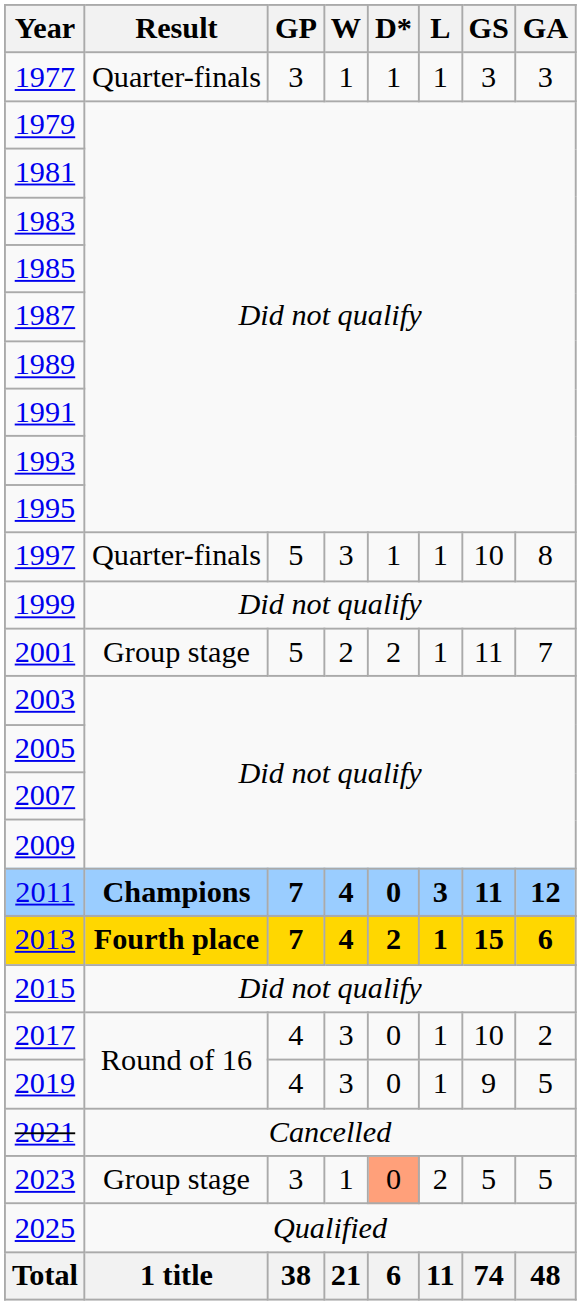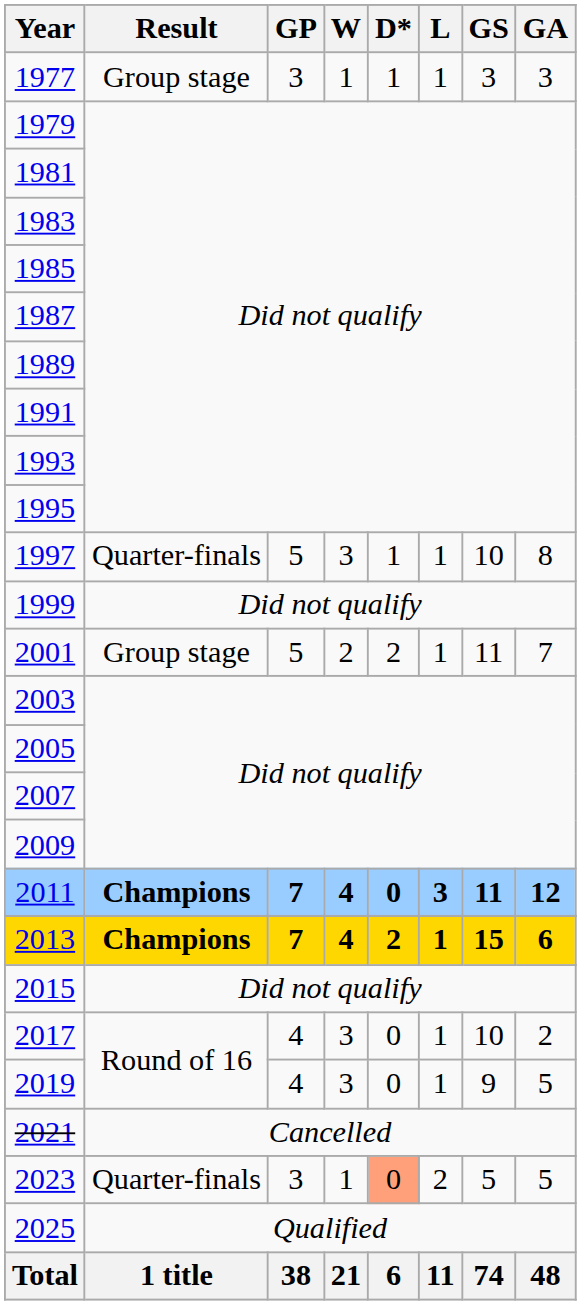 <table class="wikitable" style="text-align: center;">
 <tr>
 <th>Year</th>
 <th>Result</th>
 <th>GP</th>
 <th>W</th>
 <th>D*</th>
 <th>L</th>
 <th>GS</th>
 <th>GA</th>
 </tr>
 <tr>
 <td> <a href='#'>1977</a></td>
-<td>Quarter-finals</td>
+<td>Group stage</td>
 <td>3</td>
 <td>1</td>
 <td>1</td>
 <td>1</td>
 <td>3</td>
 <td>3</td>
 </tr>
 <tr>
 <td> <a href='#'>1979</a></td>
 <td rowspan=9 colspan=8><em>Did not qualify</em></td>
 </tr>
 <tr>
 <td> <a href='#'>1981</a></td>
 </tr>
 <tr>
 <td> <a href='#'>1983</a></td>
 </tr>
 <tr>
 <td> <a href='#'>1985</a></td>
 </tr>
 <tr>
 <td> <a href='#'>1987</a></td>
 </tr>
 <tr>
 <td> <a href='#'>1989</a></td>
 </tr>
 <tr>
 <td> <a href='#'>1991</a></td>
 </tr>
 <tr>
 <td> <a href='#'>1993</a></td>
 </tr>
 <tr>
 <td> <a href='#'>1995</a></td>
 </tr>
 <tr>
 <td> <a href='#'>1997</a></td>
 <td>Quarter-finals</td>
 <td>5</td>
 <td>3</td>
 <td>1</td>
 <td>1</td>
 <td>10</td>
 <td>8</td>
 </tr>
 <tr>
 <td> <a href='#'>1999</a></td>
 <td colspan=8><em>Did not qualify</em></td>
 </tr>
 <tr>
 <td> <a href='#'>2001</a></td>
 <td>Group stage</td>
 <td>5</td>
 <td>2</td>
 <td>2</td>
 <td>1</td>
 <td>11</td>
 <td>7</td>
 </tr>
 <tr>
 <td> <a href='#'>2003</a></td>
 <td rowspan=4 colspan=8><em>Did not qualify</em></td>
 </tr>
 <tr>
 <td> <a href='#'>2005</a></td>
 </tr>
 <tr>
 <td> <a href='#'>2007</a></td>
 </tr>
 <tr>
 <td> <a href='#'>2009</a></td>
 </tr>
 <tr style="background:#9acdff;">
 <td> <a href='#'>2011</a></td>
 <td><strong>Champions</strong></td>
 <td><strong>7</strong></td>
 <td><strong>4</strong></td>
 <td><strong>0</strong></td>
 <td><strong>3</strong></td>
 <td><strong>11</strong></td>
 <td><strong>12</strong></td>
 </tr>
 <tr>
 </tr>
 <tr style="background:gold;">
 <td> <a href='#'>2013</a></td>
-<td><strong>Fourth place</strong></td>
+<td><strong>Champions</strong></td>
 <td><strong>7</strong></td>
 <td><strong>4</strong></td>
 <td><strong>2</strong></td>
 <td><strong>1</strong></td>
 <td><strong>15</strong></td>
 <td><strong>6</strong></td>
 </tr>
 <tr>
 <td> <a href='#'>2015</a></td>
 <td rowspan=1 colspan=8><em>Did not qualify</em></td>
 </tr>
 <tr>
 <td> <a href='#'>2017</a></td>
 <td rowspan=2>Round of 16</td>
 <td>4</td>
 <td>3</td>
 <td>0</td>
 <td>1</td>
 <td>10</td>
 <td>2</td>
 </tr>
 <tr>
 <td> <a href='#'>2019</a></td>
 <td>4</td>
 <td>3</td>
 <td>0</td>
 <td>1</td>
 <td>9</td>
 <td>5</td>
 </tr>
 <tr>
 <td> <s><a href='#'>2021</a></s></td>
 <td colspan=8><em>Cancelled</em></td>
 </tr>
 <tr>
 <td> <a href='#'>2023</a></td>
-<td>Group stage</td>
+<td>Quarter-finals</td>
 <td>3</td>
 <td>1</td>
 <td style="background: lightsalmon;">0</td>
 <td>2</td>
 <td>5</td>
 <td>5</td>
 </tr>
 <tr>
 <td> <a href='#'>2025</a></td>
 <td rowspan=1 colspan=8><em>Qualified</em></td>
 </tr>
 <tr>
 <th><strong>Total</strong></th>
 <th><strong>1 title</strong></th>
 <th><strong>38</strong></th>
 <th><strong>21</strong></th>
 <th><strong>6</strong></th>
 <th><strong>11</strong></th>
 <th><strong>74</strong></th>
 <th><strong>48</strong></th>
 </tr>
 </table>
